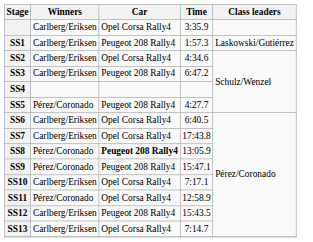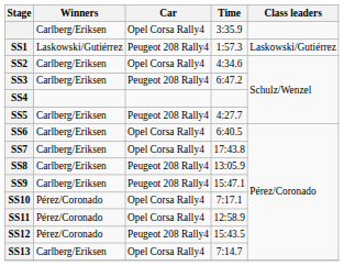 <table class="wikitable" style="font-size:85%">
 <tr>
 <th>Stage</th>
 <th>Winners</th>
 <th>Car</th>
 <th>Time</th>
 <th>Class leaders</th>
 </tr>
 <tr>
 <th></th>
 <td>Carlberg/Eriksen</td>
 <td>Opel Corsa Rally4</td>
 <td align="center">3:35.9</td>
 <td></td>
 </tr>
 <tr>
 <th>SS1</th>
-<td>Carlberg/Eriksen</td>
+<td>Laskowski/Gutiérrez</td>
 <td>Peugeot 208 Rally4</td>
 <td align="center">1:57.3</td>
 <td>Laskowski/Gutiérrez</td>
 </tr>
 <tr>
 <th>SS2</th>
 <td>Carlberg/Eriksen</td>
 <td>Opel Corsa Rally4</td>
 <td align="center">4:34.6</td>
 <td rowspan="4">Schulz/Wenzel</td>
 </tr>
 <tr>
 <th>SS3</th>
 <td>Carlberg/Eriksen</td>
 <td>Peugeot 208 Rally4</td>
 <td align="center">6:47.2</td>
 </tr>
 <tr>
 <th>SS4</th>
 <td></td>
 <td></td>
 <td></td>
 </tr>
 <tr>
 <th>SS5</th>
-<td>Pérez/Coronado</td>
+<td>Carlberg/Eriksen</td>
 <td>Peugeot 208 Rally4</td>
 <td align="center">4:27.7</td>
 </tr>
 <tr>
 <th>SS6</th>
 <td>Carlberg/Eriksen</td>
 <td>Opel Corsa Rally4</td>
 <td align="center">6:40.5</td>
 <td rowspan="8">Pérez/Coronado</td>
 </tr>
 <tr>
 <th>SS7</th>
 <td>Carlberg/Eriksen</td>
 <td>Opel Corsa Rally4</td>
 <td align="center">17:43.8</td>
 </tr>
 <tr>
 <th>SS8</th>
-<td>Pérez/Coronado</td>
-<td><strong>Peugeot 208 Rally4</strong></td>
+<td>Carlberg/Eriksen</td>
+<td>Peugeot 208 Rally4</td>
 <td align="center">13:05.9</td>
 </tr>
 <tr>
 <th>SS9</th>
-<td>Pérez/Coronado</td>
+<td>Carlberg/Eriksen</td>
 <td>Peugeot 208 Rally4</td>
 <td align="center">15:47.1</td>
 </tr>
 <tr>
 <th>SS10</th>
-<td>Carlberg/Eriksen</td>
+<td>Pérez/Coronado</td>
 <td>Opel Corsa Rally4</td>
 <td align="center">7:17.1</td>
 </tr>
 <tr>
 <th>SS11</th>
 <td>Pérez/Coronado</td>
 <td>Opel Corsa Rally4</td>
 <td align="center">12:58.9</td>
 </tr>
 <tr>
 <th>SS12</th>
-<td>Carlberg/Eriksen</td>
+<td>Pérez/Coronado</td>
 <td>Peugeot 208 Rally4</td>
 <td align="center">15:43.5</td>
 </tr>
 <tr>
 <th>SS13</th>
 <td>Carlberg/Eriksen</td>
 <td>Opel Corsa Rally4</td>
 <td align="center">7:14.7</td>
 </tr>
 <tr>
 </tr>
 </table>
